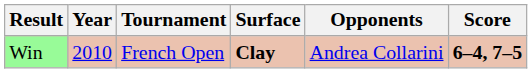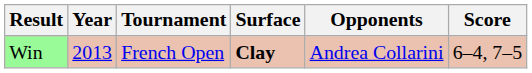 <table class="sortable wikitable">
 <tr>
 <th>Result</th>
 <th>Year</th>
 <th>Tournament</th>
 <th>Surface</th>
 <th>Opponents</th>
 <th class="unsortable">Score</th>
 </tr>
 <tr style="background:#ebc2af;">
 <td bgcolor=98FB98>Win</td>
-<td><a href='#'>2010</a></td>
+<td><a href='#'>2013</a></td>
 <td><a href='#'>French Open</a></td>
 <td><strong>Clay</strong></td>
 <td> <a href='#'>Andrea Collarini</a></td>
-<td><strong>6–4, 7–5</strong></td>
+<td>6–4, 7–5</td>
 </tr>
 </table>
